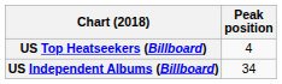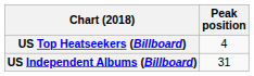 <table class="wikitable sortable plainrowheaders" style="text-align:center;">
 <tr>
 <th>Chart (2018)</th>
 <th>Peak<br>position</th>
 </tr>
 <tr>
 <th scope="row">US <a href='#'>Top Heatseekers</a> (<em><a href='#'>Billboard</a></em>)</th>
 <td>4</td>
 </tr>
 <tr>
 <th scope="row">US <a href='#'>Independent Albums</a> (<em><a href='#'>Billboard</a></em>)</th>
-<td>34</td>
+<td>31</td>
 </tr>
 </table>
